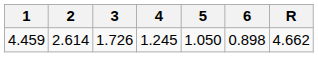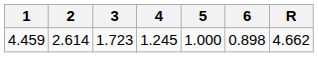 <table class=wikitable>
 <tr>
 <th>1</th>
 <th>2</th>
 <th>3</th>
 <th>4</th>
 <th>5</th>
 <th>6</th>
 <th>R</th>
 </tr>
 <tr>
 <td>4.459</td>
 <td>2.614</td>
-<td>1.726</td>
+<td>1.723</td>
 <td>1.245</td>
-<td>1.050</td>
+<td>1.000</td>
 <td>0.898</td>
 <td>4.662</td>
 </tr>
 </table>
